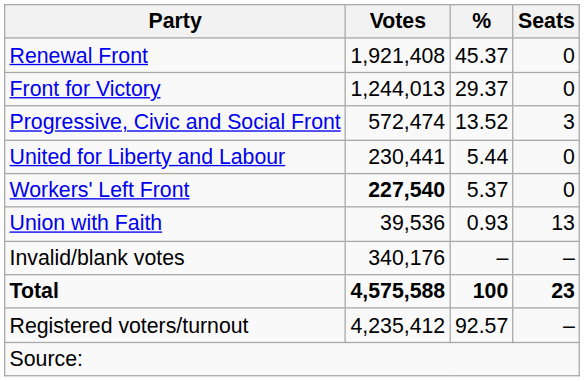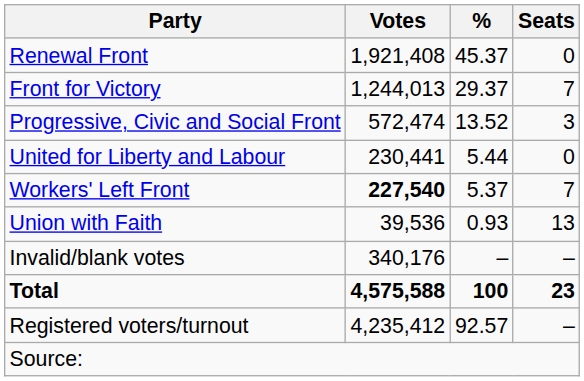 <table class=wikitable style=text-align:right>
 <tr>
 <th>Party</th>
 <th>Votes</th>
 <th>%</th>
 <th>Seats</th>
 </tr>
 <tr>
 <td align=left><a href='#'>Renewal Front</a></td>
 <td>1,921,408</td>
 <td>45.37</td>
 <td>0</td>
 </tr>
 <tr>
 <td align=left><a href='#'>Front for Victory</a></td>
 <td>1,244,013</td>
 <td>29.37</td>
-<td>0</td>
+<td>7</td>
 </tr>
 <tr>
 <td align=left><a href='#'>Progressive, Civic and Social Front</a></td>
 <td>572,474</td>
 <td>13.52</td>
 <td>3</td>
 </tr>
 <tr>
 <td align=left><a href='#'>United for Liberty and Labour</a></td>
 <td>230,441</td>
 <td>5.44</td>
 <td>0</td>
 </tr>
 <tr>
 <td align=left><a href='#'>Workers' Left Front</a></td>
 <td><strong>227,540</strong></td>
 <td>5.37</td>
-<td>0</td>
+<td>7</td>
 </tr>
 <tr>
 <td align=left><a href='#'>Union with Faith</a></td>
 <td>39,536</td>
 <td>0.93</td>
 <td>13</td>
 </tr>
 <tr>
 <td align=left>Invalid/blank votes</td>
 <td>340,176</td>
 <td>–</td>
 <td>–</td>
 </tr>
 <tr>
 <td align=left><strong>Total</strong></td>
 <td><strong>4,575,588</strong></td>
 <td><strong>100</strong></td>
 <td><strong>23</strong></td>
 </tr>
 <tr>
 <td align=left>Registered voters/turnout</td>
 <td>4,235,412</td>
 <td>92.57</td>
 <td>–</td>
 </tr>
 <tr>
 <td align=left colspan=5>Source: </td>
 </tr>
 </table>
